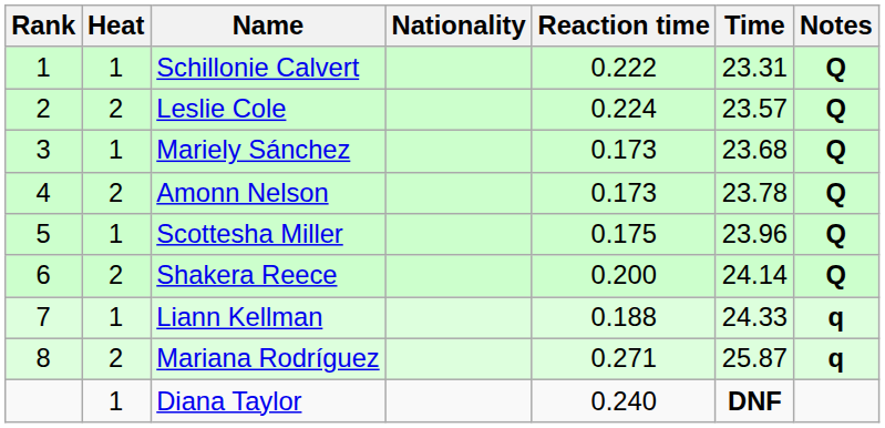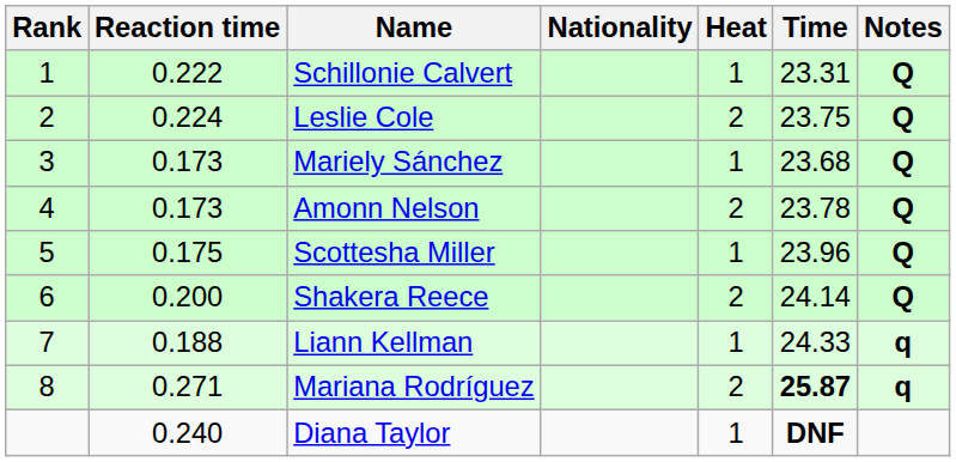 <table class="wikitable sortable" style="text-align:center">
 <tr>
 <th>Rank</th>
-<th>Heat</th>
+<th>Reaction time</th>
 <th>Name</th>
 <th>Nationality</th>
-<th>Reaction time</th>
+<th>Heat</th>
 <th>Time</th>
 <th>Notes</th>
 </tr>
 <tr bgcolor=ccffcc>
 <td align=center>1</td>
-<td align=center>1</td>
+<td>0.222</td>
 <td align=left><a href='#'>Schillonie Calvert</a></td>
 <td align=left></td>
-<td>0.222</td>
+<td align=center>1</td>
 <td>23.31</td>
 <td><strong>Q</strong></td>
 </tr>
 <tr bgcolor=ccffcc>
 <td align=center>2</td>
-<td align=center>2</td>
+<td>0.224</td>
 <td align=left><a href='#'>Leslie Cole</a></td>
 <td align=left></td>
-<td>0.224</td>
-<td>23.57</td>
+<td align=center>2</td>
+<td>23.75</td>
 <td><strong>Q</strong></td>
 </tr>
 <tr bgcolor=ccffcc>
 <td align=center>3</td>
-<td align=center>1</td>
+<td>0.173</td>
 <td align=left><a href='#'>Mariely Sánchez</a></td>
 <td align=left></td>
-<td>0.173</td>
+<td align=center>1</td>
 <td>23.68</td>
 <td><strong>Q</strong></td>
 </tr>
 <tr bgcolor=ccffcc>
 <td align=center>4</td>
-<td align=center>2</td>
+<td>0.173</td>
 <td align=left><a href='#'>Amonn Nelson</a></td>
 <td align=left></td>
-<td>0.173</td>
+<td align=center>2</td>
 <td>23.78</td>
 <td><strong>Q</strong></td>
 </tr>
 <tr bgcolor=ccffcc>
 <td align=center>5</td>
-<td align=center>1</td>
+<td>0.175</td>
 <td align=left><a href='#'>Scottesha Miller</a></td>
 <td align=left></td>
-<td>0.175</td>
+<td align=center>1</td>
 <td>23.96</td>
 <td><strong>Q</strong></td>
 </tr>
 <tr bgcolor=ccffcc>
 <td align=center>6</td>
-<td align=center>2</td>
+<td>0.200</td>
 <td align=left><a href='#'>Shakera Reece</a></td>
 <td align=left></td>
-<td>0.200</td>
+<td align=center>2</td>
 <td>24.14</td>
 <td><strong>Q</strong></td>
 </tr>
 <tr bgcolor=ddffdd>
 <td align=center>7</td>
-<td align=center>1</td>
+<td>0.188</td>
 <td align=left><a href='#'>Liann Kellman</a></td>
 <td align=left></td>
-<td>0.188</td>
+<td align=center>1</td>
 <td>24.33</td>
 <td><strong>q</strong></td>
 </tr>
 <tr bgcolor=ddffdd>
 <td align=center>8</td>
-<td align=center>2</td>
+<td>0.271</td>
 <td align=left><a href='#'>Mariana Rodríguez</a></td>
 <td align=left></td>
-<td>0.271</td>
-<td>25.87</td>
+<td align=center>2</td>
+<td><strong>25.87</strong></td>
 <td><strong>q</strong></td>
 </tr>
 <tr>
 <td align=center></td>
-<td align=center>1</td>
+<td>0.240</td>
 <td align=left><a href='#'>Diana Taylor</a></td>
 <td align=left></td>
-<td>0.240</td>
+<td align=center>1</td>
 <td><strong>DNF</strong></td>
 <td></td>
 </tr>
 </table>
